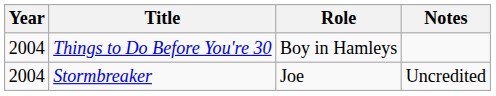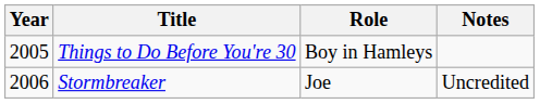 <table class="wikitable sortable">
 <tr>
 <th>Year</th>
 <th>Title</th>
 <th>Role</th>
 <th class="unsortable">Notes</th>
 </tr>
 <tr>
-<td>2004</td>
+<td>2005</td>
 <td><em><a href='#'>Things to Do Before You're 30</a></em></td>
 <td>Boy in Hamleys</td>
 <td></td>
 </tr>
 <tr>
-<td>2004</td>
+<td>2006</td>
 <td><em><a href='#'>Stormbreaker</a></em></td>
 <td>Joe</td>
 <td>Uncredited</td>
 </tr>
 </table>
